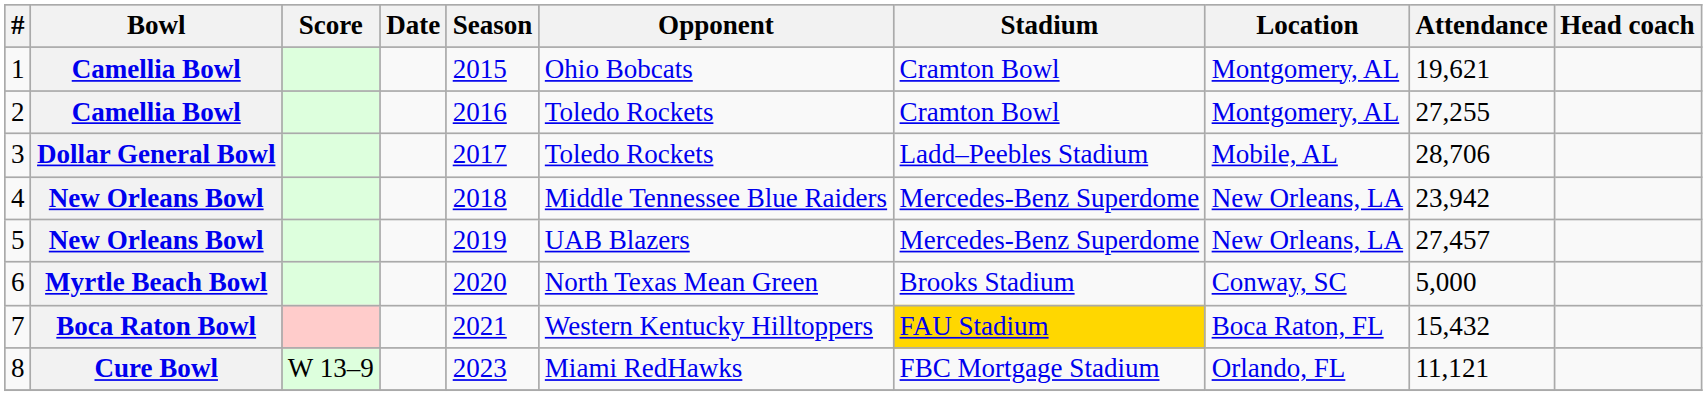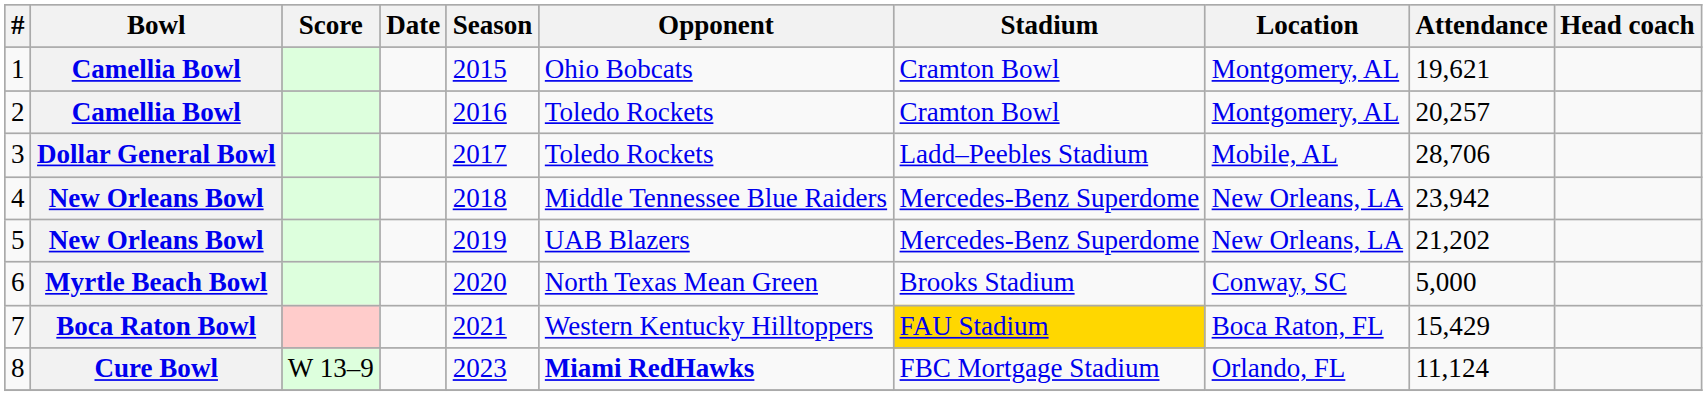 <table class="wikitable sortable">
 <tr>
 <th scope="col">#</th>
 <th scope="col">Bowl</th>
 <th scope="col">Score</th>
 <th scope="col">Date</th>
 <th scope="col">Season</th>
 <th scope="col">Opponent</th>
 <th scope="col">Stadium</th>
 <th scope="col">Location</th>
 <th scope="col">Attendance</th>
 <th scope="col">Head coach</th>
 </tr>
 <tr>
 <td align="center">1</td>
 <th scope="row"><a href='#'>Camellia Bowl</a></th>
 <td style="background:#dfd;"></td>
 <td></td>
 <td><a href='#'>2015</a></td>
 <td><a href='#'>Ohio Bobcats</a></td>
 <td><a href='#'>Cramton Bowl</a></td>
 <td><a href='#'>Montgomery, AL</a></td>
 <td>19,621</td>
 <td></td>
 </tr>
 <tr>
 <td align="center">2</td>
 <th scope="row"><a href='#'>Camellia Bowl</a></th>
 <td style="background:#dfd;"></td>
 <td></td>
 <td><a href='#'>2016</a></td>
 <td><a href='#'>Toledo Rockets</a></td>
 <td><a href='#'>Cramton Bowl</a></td>
 <td><a href='#'>Montgomery, AL</a></td>
-<td>27,255</td>
+<td>20,257</td>
 <td></td>
 </tr>
 <tr>
 <td align="center">3</td>
 <th scope="row"><a href='#'>Dollar General Bowl</a></th>
 <td style="background:#dfd;"></td>
 <td></td>
 <td><a href='#'>2017</a></td>
 <td><a href='#'>Toledo Rockets</a></td>
 <td><a href='#'>Ladd–Peebles Stadium</a></td>
 <td><a href='#'>Mobile, AL</a></td>
 <td>28,706</td>
 <td></td>
 </tr>
 <tr>
 <td align="center">4</td>
 <th scope="row"><a href='#'>New Orleans Bowl</a></th>
 <td style="background:#dfd;"></td>
 <td></td>
 <td><a href='#'>2018</a></td>
 <td><a href='#'>Middle Tennessee Blue Raiders</a></td>
 <td><a href='#'>Mercedes-Benz Superdome</a></td>
 <td><a href='#'>New Orleans, LA</a></td>
 <td>23,942</td>
 <td></td>
 </tr>
 <tr>
 <td align="center">5</td>
 <th scope="row"><a href='#'>New Orleans Bowl</a></th>
 <td style="background:#dfd;"></td>
 <td></td>
 <td><a href='#'>2019</a></td>
 <td><a href='#'>UAB Blazers</a></td>
 <td><a href='#'>Mercedes-Benz Superdome</a></td>
 <td><a href='#'>New Orleans, LA</a></td>
-<td>27,457</td>
+<td>21,202</td>
 <td></td>
 </tr>
 <tr>
 <td align="center">6</td>
 <th scope="row"><a href='#'>Myrtle Beach Bowl</a></th>
 <td style="background:#dfd;"></td>
 <td></td>
 <td><a href='#'>2020</a></td>
 <td><a href='#'>North Texas Mean Green</a></td>
 <td><a href='#'>Brooks Stadium</a></td>
 <td><a href='#'>Conway, SC</a></td>
 <td>5,000</td>
 <td></td>
 </tr>
 <tr>
 <td align="center">7</td>
 <th scope="row"><a href='#'>Boca Raton Bowl</a></th>
 <td style="background:#ffcccb;"></td>
 <td></td>
 <td><a href='#'>2021</a></td>
 <td><a href='#'>Western Kentucky Hilltoppers</a></td>
 <td style="background: gold;"><a href='#'>FAU Stadium</a></td>
 <td><a href='#'>Boca Raton, FL</a></td>
-<td>15,432</td>
+<td>15,429</td>
 <td></td>
 </tr>
 <tr>
 <td align="center">8</td>
 <th scope="row"><a href='#'>Cure Bowl</a></th>
 <td style="background:#dfd;">W 13–9</td>
 <td></td>
 <td><a href='#'>2023</a></td>
-<td><a href='#'>Miami RedHawks</a></td>
+<td><strong><a href='#'>Miami RedHawks</a></strong></td>
 <td><a href='#'>FBC Mortgage Stadium</a></td>
 <td><a href='#'>Orlando, FL</a></td>
-<td>11,121</td>
+<td>11,124</td>
 <td></td>
 </tr>
 <tr>
 </tr>
 </table>
